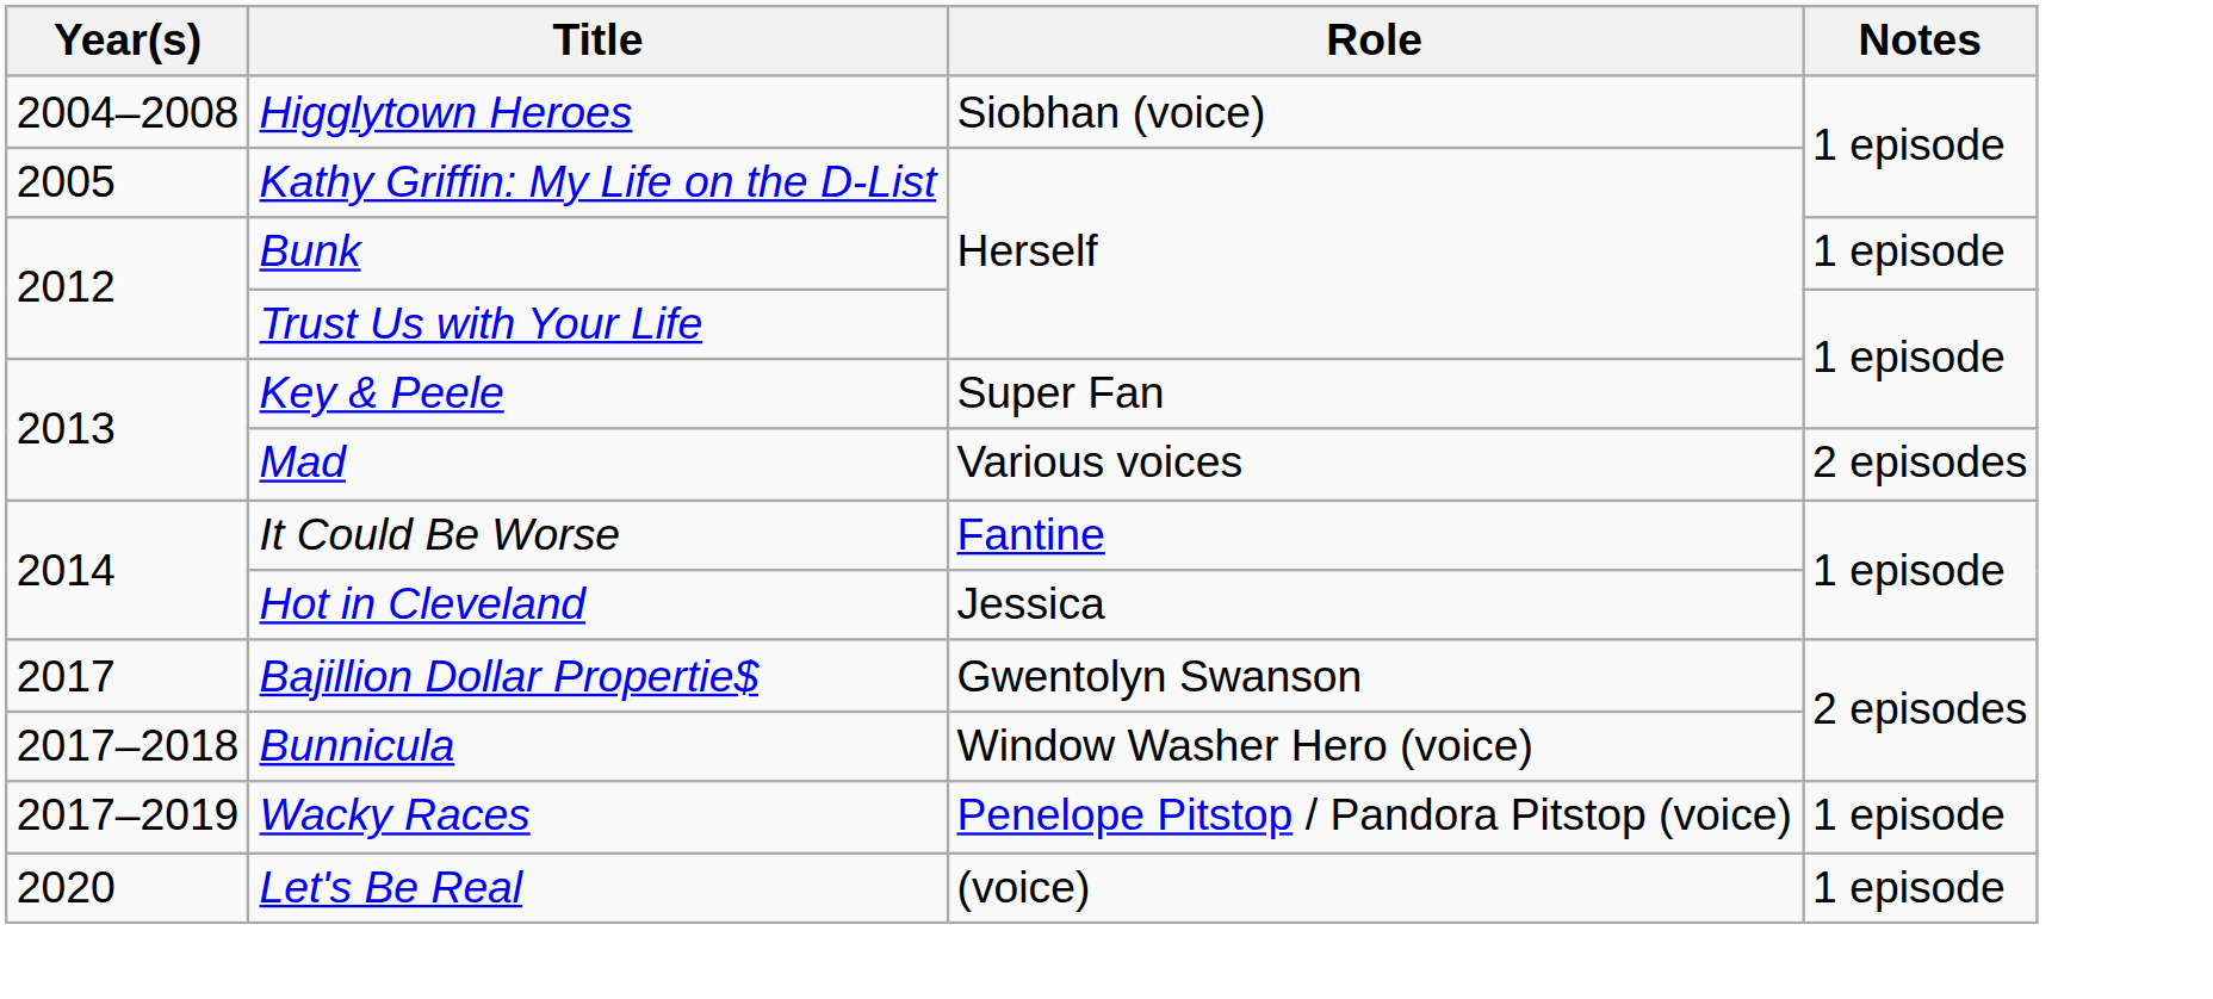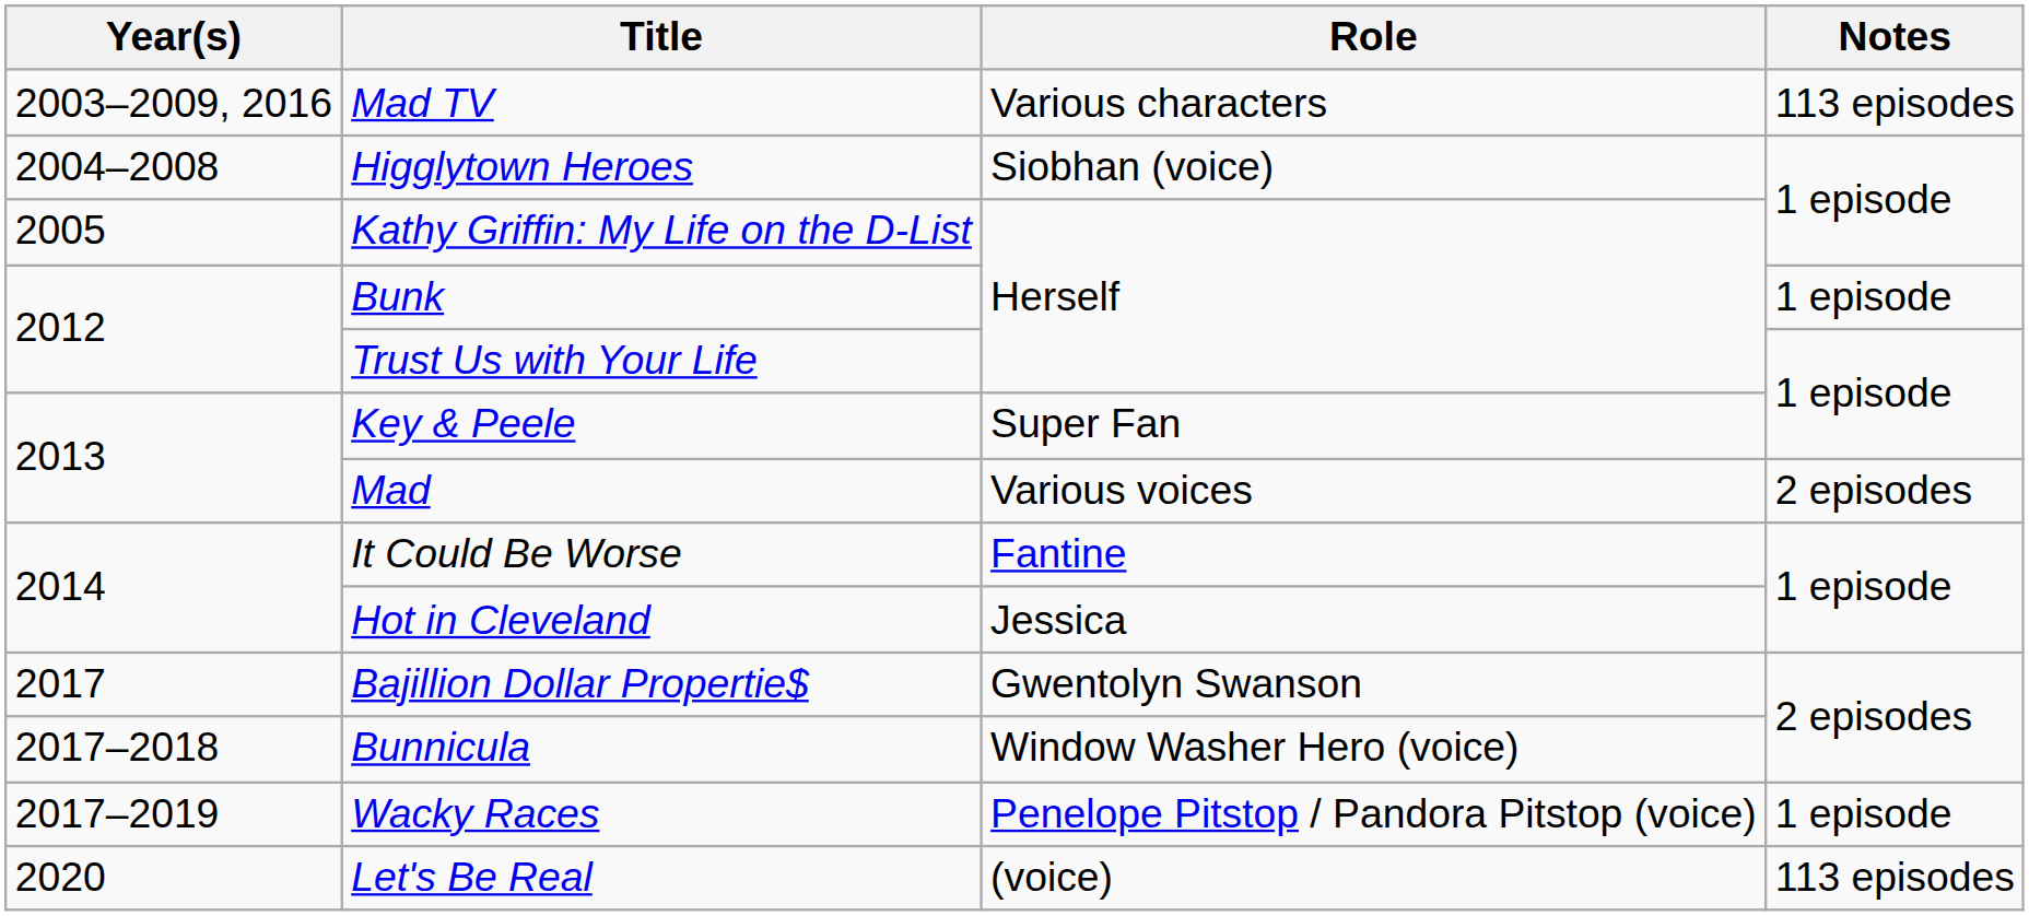 <table class="wikitable">
 <tr>
 <th>Year(s)</th>
 <th>Title</th>
 <th>Role</th>
 <th>Notes</th>
+</tr>
+<tr>
+<td rowspan="1">2003–2009, 2016</td>
+<td><em><a href='#'>Mad TV</a></em></td>
+<td>Various characters</td>
+<td>113 episodes</td>
 </tr>
 <tr>
 <td rowspan="1">2004–2008</td>
 <td><em><a href='#'>Higglytown Heroes</a></em></td>
 <td>Siobhan (voice)</td>
 <td rowspan="2">1 episode</td>
 </tr>
 <tr>
 <td rowspan="1">2005</td>
 <td><em><a href='#'>Kathy Griffin: My Life on the D-List</a></em></td>
 <td rowspan="3">Herself</td>
 </tr>
 <tr>
 <td rowspan="2">2012</td>
 <td><em><a href='#'>Bunk</a></em></td>
 <td>1 episode</td>
 </tr>
 <tr>
 <td><em><a href='#'>Trust Us with Your Life</a></em></td>
 <td rowspan="2">1 episode</td>
 </tr>
 <tr>
 <td rowspan="2">2013</td>
 <td><em><a href='#'>Key & Peele</a></em></td>
 <td>Super Fan</td>
 </tr>
 <tr>
 <td><em><a href='#'>Mad</a></em></td>
 <td>Various voices</td>
 <td>2 episodes</td>
 </tr>
 <tr>
 <td rowspan="2">2014</td>
 <td><em>It Could Be Worse</em></td>
 <td><a href='#'>Fantine</a></td>
 <td rowspan="2">1 episode</td>
 </tr>
 <tr>
 <td><em><a href='#'>Hot in Cleveland</a></em></td>
 <td>Jessica</td>
 </tr>
 <tr>
 <td>2017</td>
 <td><em><a href='#'>Bajillion Dollar Propertie$</a></em></td>
 <td>Gwentolyn Swanson</td>
 <td rowspan="2">2 episodes</td>
 </tr>
 <tr>
 <td>2017–2018</td>
 <td><em><a href='#'>Bunnicula</a></em></td>
 <td>Window Washer Hero (voice)</td>
 </tr>
 <tr>
 <td>2017–2019</td>
 <td><em><a href='#'>Wacky Races</a></em></td>
 <td><a href='#'>Penelope Pitstop</a> / Pandora Pitstop (voice)</td>
 <td>1 episode</td>
 </tr>
 <tr>
 <td>2020</td>
 <td><em><a href='#'>Let's Be Real</a></em></td>
 <td>(voice)</td>
-<td>1 episode</td>
+<td>113 episodes</td>
 </tr>
 </table>
